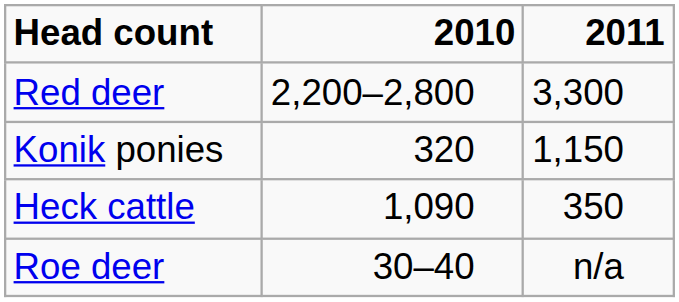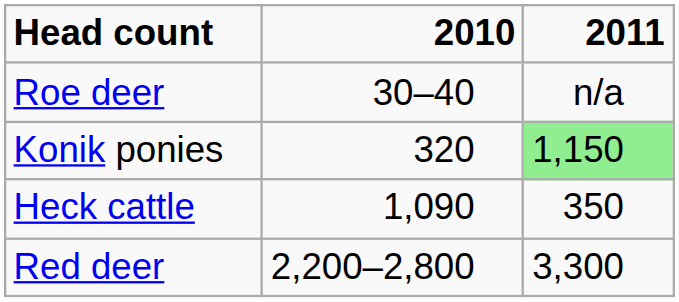 <table class="wikitable">
 <tr>
 <td><strong>Head count</strong></td>
 <td style="text-align:right"><strong>2010</strong></td>
 <td style="text-align:right"><strong>2011</strong></td>
 </tr>
 <tr>
-<td><a href='#'>Red deer</a>   </td>
-<td style="text-align:right">2,200–2,800    </td>
-<td style="text-align:right">3,300    </td>
+<td><a href='#'>Roe deer</a>   </td>
+<td style="text-align:right">30–40    </td>
+<td style="text-align:right">n/a    </td>
 </tr>
 <tr>
 <td><a href='#'>Konik</a> ponies   </td>
 <td style="text-align:right">320    </td>
-<td style="text-align:right">1,150    </td>
+<td style="background: lightgreen; text-align:right">1,150    </td>
 </tr>
 <tr>
 <td><a href='#'>Heck cattle</a>   </td>
 <td style="text-align:right">1,090    </td>
 <td style="text-align:right">350    </td>
 </tr>
 <tr>
-<td><a href='#'>Roe deer</a>   </td>
-<td style="text-align:right">30–40    </td>
-<td style="text-align:right">n/a    </td>
+<td><a href='#'>Red deer</a>   </td>
+<td style="text-align:right">2,200–2,800    </td>
+<td style="text-align:right">3,300    </td>
 </tr>
 </table>
